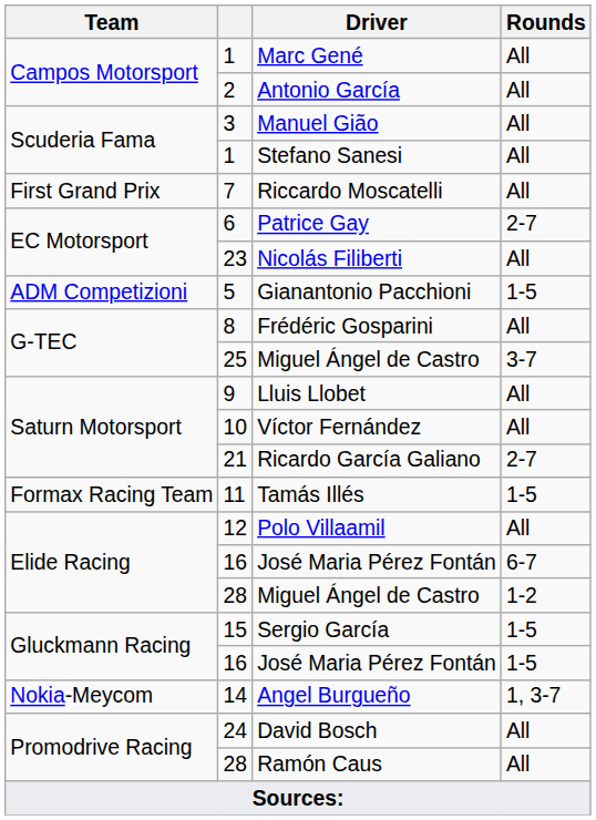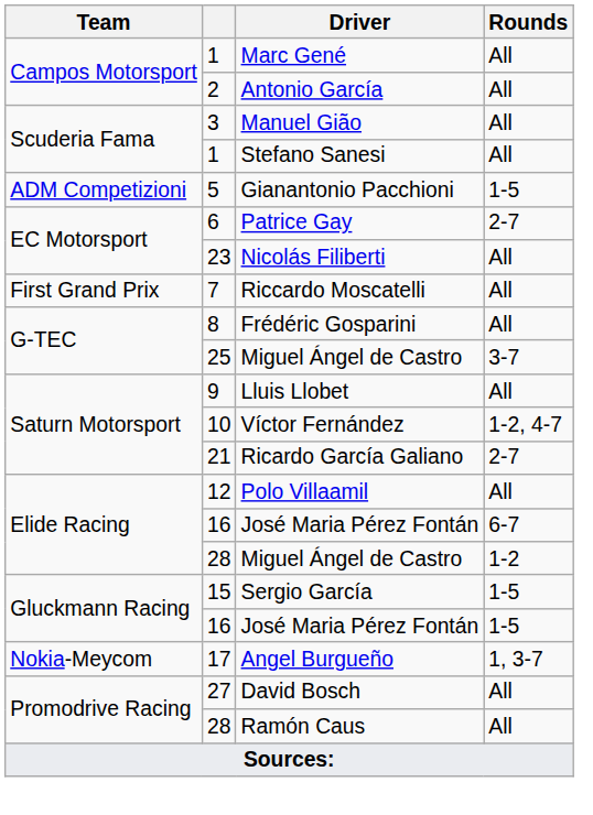 <table class="wikitable" style="font-size:85%">
 <tr>
 <th>Team</th>
 <th></th>
 <th>Driver</th>
 <th>Rounds</th>
 </tr>
 <tr>
 <td rowspan=2> <a href='#'>Campos Motorsport</a></td>
 <td>1</td>
 <td> <a href='#'>Marc Gené</a></td>
 <td>All</td>
 </tr>
 <tr>
 <td>2</td>
 <td> <a href='#'>Antonio García</a></td>
 <td>All</td>
 </tr>
 <tr>
 <td rowspan=2> Scuderia Fama</td>
 <td>3</td>
 <td> <a href='#'>Manuel Gião</a></td>
 <td>All</td>
 </tr>
 <tr>
 <td>1</td>
 <td> Stefano Sanesi</td>
 <td>All</td>
 </tr>
 <tr>
-<td> First Grand Prix</td>
-<td>7</td>
-<td> Riccardo Moscatelli</td>
-<td>All</td>
+<td> <a href='#'>ADM Competizioni</a></td>
+<td>5</td>
+<td> Gianantonio Pacchioni</td>
+<td>1-5</td>
 </tr>
 <tr>
 <td rowspan=2> EC Motorsport</td>
 <td>6</td>
 <td> <a href='#'>Patrice Gay</a></td>
 <td>2-7</td>
 </tr>
 <tr>
 <td>23</td>
 <td> <a href='#'>Nicolás Filiberti</a></td>
 <td>All</td>
 </tr>
 <tr>
-<td> <a href='#'>ADM Competizioni</a></td>
-<td>5</td>
-<td> Gianantonio Pacchioni</td>
-<td>1-5</td>
+<td> First Grand Prix</td>
+<td>7</td>
+<td> Riccardo Moscatelli</td>
+<td>All</td>
 </tr>
 <tr>
 <td rowspan=2> G-TEC</td>
 <td>8</td>
 <td> Frédéric Gosparini</td>
 <td>All</td>
 </tr>
 <tr>
 <td>25</td>
 <td nowrap> Miguel Ángel de Castro</td>
 <td>3-7</td>
 </tr>
 <tr>
 <td rowspan=3> Saturn Motorsport</td>
 <td>9</td>
 <td> Lluis Llobet</td>
 <td>All</td>
 </tr>
 <tr>
 <td>10</td>
 <td> Víctor Fernández</td>
-<td>All</td>
+<td>1-2, 4-7</td>
 </tr>
 <tr>
 <td>21</td>
 <td nowrap> Ricardo García Galiano</td>
 <td>2-7</td>
-</tr>
-<tr>
-<td nowrap> Formax Racing Team</td>
-<td>11</td>
-<td> Tamás Illés</td>
-<td>1-5</td>
 </tr>
 <tr>
 <td rowspan=3> Elide Racing</td>
 <td>12</td>
 <td> <a href='#'>Polo Villaamil</a></td>
 <td>All</td>
 </tr>
 <tr>
 <td>16</td>
 <td nowrap> José Maria Pérez Fontán</td>
 <td>6-7</td>
 </tr>
 <tr>
 <td>28</td>
 <td> Miguel Ángel de Castro</td>
 <td>1-2</td>
 </tr>
 <tr>
 <td rowspan=2> Gluckmann Racing</td>
 <td>15</td>
 <td> Sergio García</td>
 <td>1-5</td>
 </tr>
 <tr>
 <td>16</td>
 <td nowrap> José Maria Pérez Fontán</td>
 <td>1-5</td>
 </tr>
 <tr>
 <td> <a href='#'>Nokia</a>-Meycom</td>
-<td>14</td>
+<td>17</td>
 <td> <a href='#'>Angel Burgueño</a></td>
 <td>1, 3-7</td>
 </tr>
 <tr>
 <td rowspan=2> Promodrive Racing</td>
-<td>24</td>
+<td>27</td>
 <td> David Bosch</td>
 <td>All</td>
 </tr>
 <tr>
 <td>28</td>
 <td> Ramón Caus</td>
 <td>All</td>
 </tr>
 <tr class="sortbottom">
 <td colspan="4" style="background-color:#EAECF0;text-align:center"><strong>Sources:</strong></td>
 </tr>
 </table>
